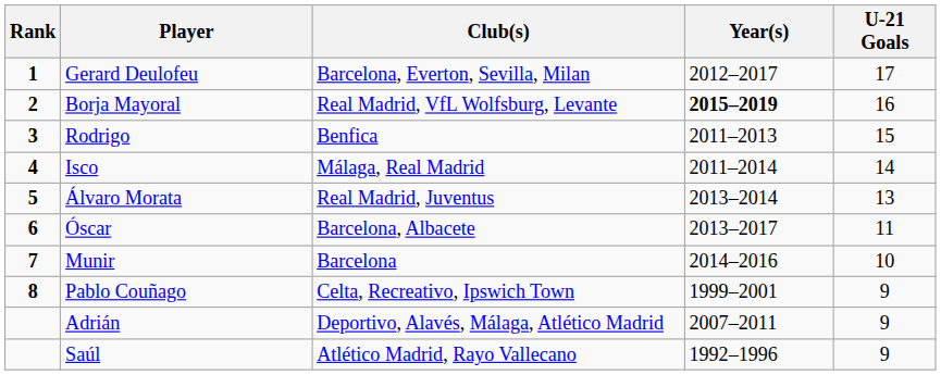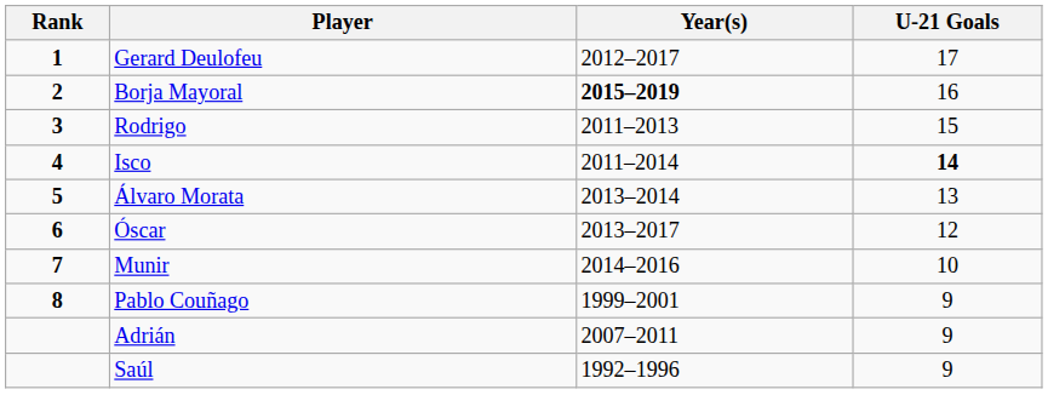 <table class="wikitable" width=60%>
 <tr>
 <th width = 6%>Rank</th>
 <th width = 27%>Player</th>
-<th width = 40%>Club(s)</th>
 <th width = 16%>Year(s)</th>
 <th width = 11%>U-21 Goals</th>
 </tr>
 <tr>
 <td align=center><strong>1</strong></td>
 <td><a href='#'>Gerard Deulofeu</a></td>
-<td><a href='#'>Barcelona</a>, <a href='#'>Everton</a>, <a href='#'>Sevilla</a>, <a href='#'>Milan</a></td>
 <td>2012–2017</td>
 <td align=center>17</td>
 </tr>
 <tr>
 <td align=center><strong>2</strong></td>
 <td><a href='#'>Borja Mayoral</a></td>
-<td><a href='#'>Real Madrid</a>, <a href='#'>VfL Wolfsburg</a>, <a href='#'>Levante</a></td>
 <td><strong>2015–2019</strong></td>
 <td align=center>16</td>
 </tr>
 <tr>
 <td align=center><strong>3</strong></td>
 <td><a href='#'>Rodrigo</a></td>
-<td><a href='#'>Benfica</a></td>
 <td>2011–2013</td>
 <td align=center>15</td>
 </tr>
 <tr>
 <td align=center><strong>4</strong></td>
 <td><a href='#'>Isco</a></td>
-<td><a href='#'>Málaga</a>, <a href='#'>Real Madrid</a></td>
 <td>2011–2014</td>
-<td align=center>14</td>
+<td align=center><strong>14</strong></td>
 </tr>
 <tr>
 <td align=center><strong>5</strong></td>
 <td><a href='#'>Álvaro Morata</a></td>
-<td><a href='#'>Real Madrid</a>, <a href='#'>Juventus</a></td>
 <td>2013–2014</td>
 <td align=center>13</td>
 </tr>
 <tr>
 <td align=center><strong>6</strong></td>
 <td><a href='#'>Óscar</a></td>
-<td><a href='#'>Barcelona</a>, <a href='#'>Albacete</a></td>
 <td>2013–2017</td>
-<td align=center>11</td>
+<td align=center>12</td>
 </tr>
 <tr>
 <td align=center><strong>7</strong></td>
 <td><a href='#'>Munir</a></td>
-<td><a href='#'>Barcelona</a></td>
 <td>2014–2016</td>
 <td align=center>10</td>
 </tr>
 <tr>
 <td align=center><strong>8</strong></td>
 <td><a href='#'>Pablo Couñago</a></td>
-<td><a href='#'>Celta</a>, <a href='#'>Recreativo</a>, <a href='#'>Ipswich Town</a></td>
 <td>1999–2001</td>
 <td align=center>9</td>
 </tr>
 <tr>
 <td align=center> </td>
 <td><a href='#'>Adrián</a></td>
-<td><a href='#'>Deportivo</a>, <a href='#'>Alavés</a>, <a href='#'>Málaga</a>, <a href='#'>Atlético Madrid</a></td>
 <td>2007–2011</td>
 <td align=center>9</td>
 </tr>
 <tr>
 <td align=center> </td>
 <td><a href='#'>Saúl</a></td>
-<td><a href='#'>Atlético Madrid</a>, <a href='#'>Rayo Vallecano</a></td>
 <td>1992–1996</td>
 <td align=center>9</td>
 </tr>
 </table>
